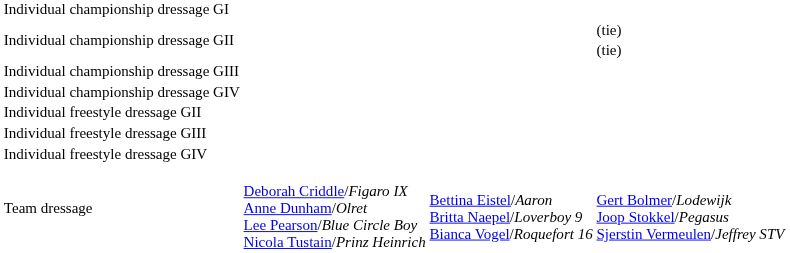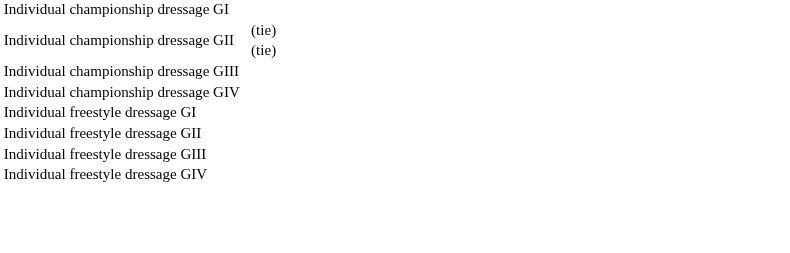 <table>
 <tr>
 <td>Individual championship dressage GI<br></td>
 <td></td>
 <td></td>
 <td></td>
 </tr>
 <tr>
 <td rowspan=2>Individual championship dressage GII<br></td>
 <td rowspan=2></td>
 <td rowspan=2></td>
 <td> (tie)</td>
 </tr>
 <tr>
 <td> (tie)</td>
 </tr>
 <tr>
 <td>Individual championship dressage GIII<br></td>
 <td></td>
 <td></td>
 <td></td>
 </tr>
 <tr>
 <td>Individual championship dressage GIV<br></td>
 <td></td>
 <td></td>
 <td></td>
 </tr>
 <tr>
+<td>Individual freestyle dressage GI<br></td>
+<td></td>
+<td></td>
+<td></td>
+</tr>
+<tr>
 <td>Individual freestyle dressage GII<br></td>
 <td></td>
 <td></td>
 <td></td>
 </tr>
 <tr>
 <td>Individual freestyle dressage GIII<br></td>
 <td></td>
 <td></td>
 <td></td>
 </tr>
 <tr>
 <td>Individual freestyle dressage GIV<br></td>
 <td></td>
 <td></td>
 <td></td>
 </tr>
-<tr>
-<td>Team dressage<br></td>
-<td><br> <a href='#'>Deborah Criddle</a>/<em>Figaro IX</em> <br> <a href='#'>Anne Dunham</a>/<em>Olret</em> <br> <a href='#'>Lee Pearson</a>/<em>Blue Circle Boy</em> <br> <a href='#'>Nicola Tustain</a>/<em>Prinz Heinrich</em></td>
-<td><br> <a href='#'>Bettina Eistel</a>/<em>Aaron</em> <br> <a href='#'>Britta Naepel</a>/<em>Loverboy 9</em> <br> <a href='#'>Bianca Vogel</a>/<em>Roquefort 16</em></td>
-<td><br> <a href='#'>Gert Bolmer</a>/<em>Lodewijk</em> <br> <a href='#'>Joop Stokkel</a>/<em>Pegasus</em> <br> <a href='#'>Sjerstin Vermeulen</a>/<em>Jeffrey STV</em></td>
-</tr>
 </table>
